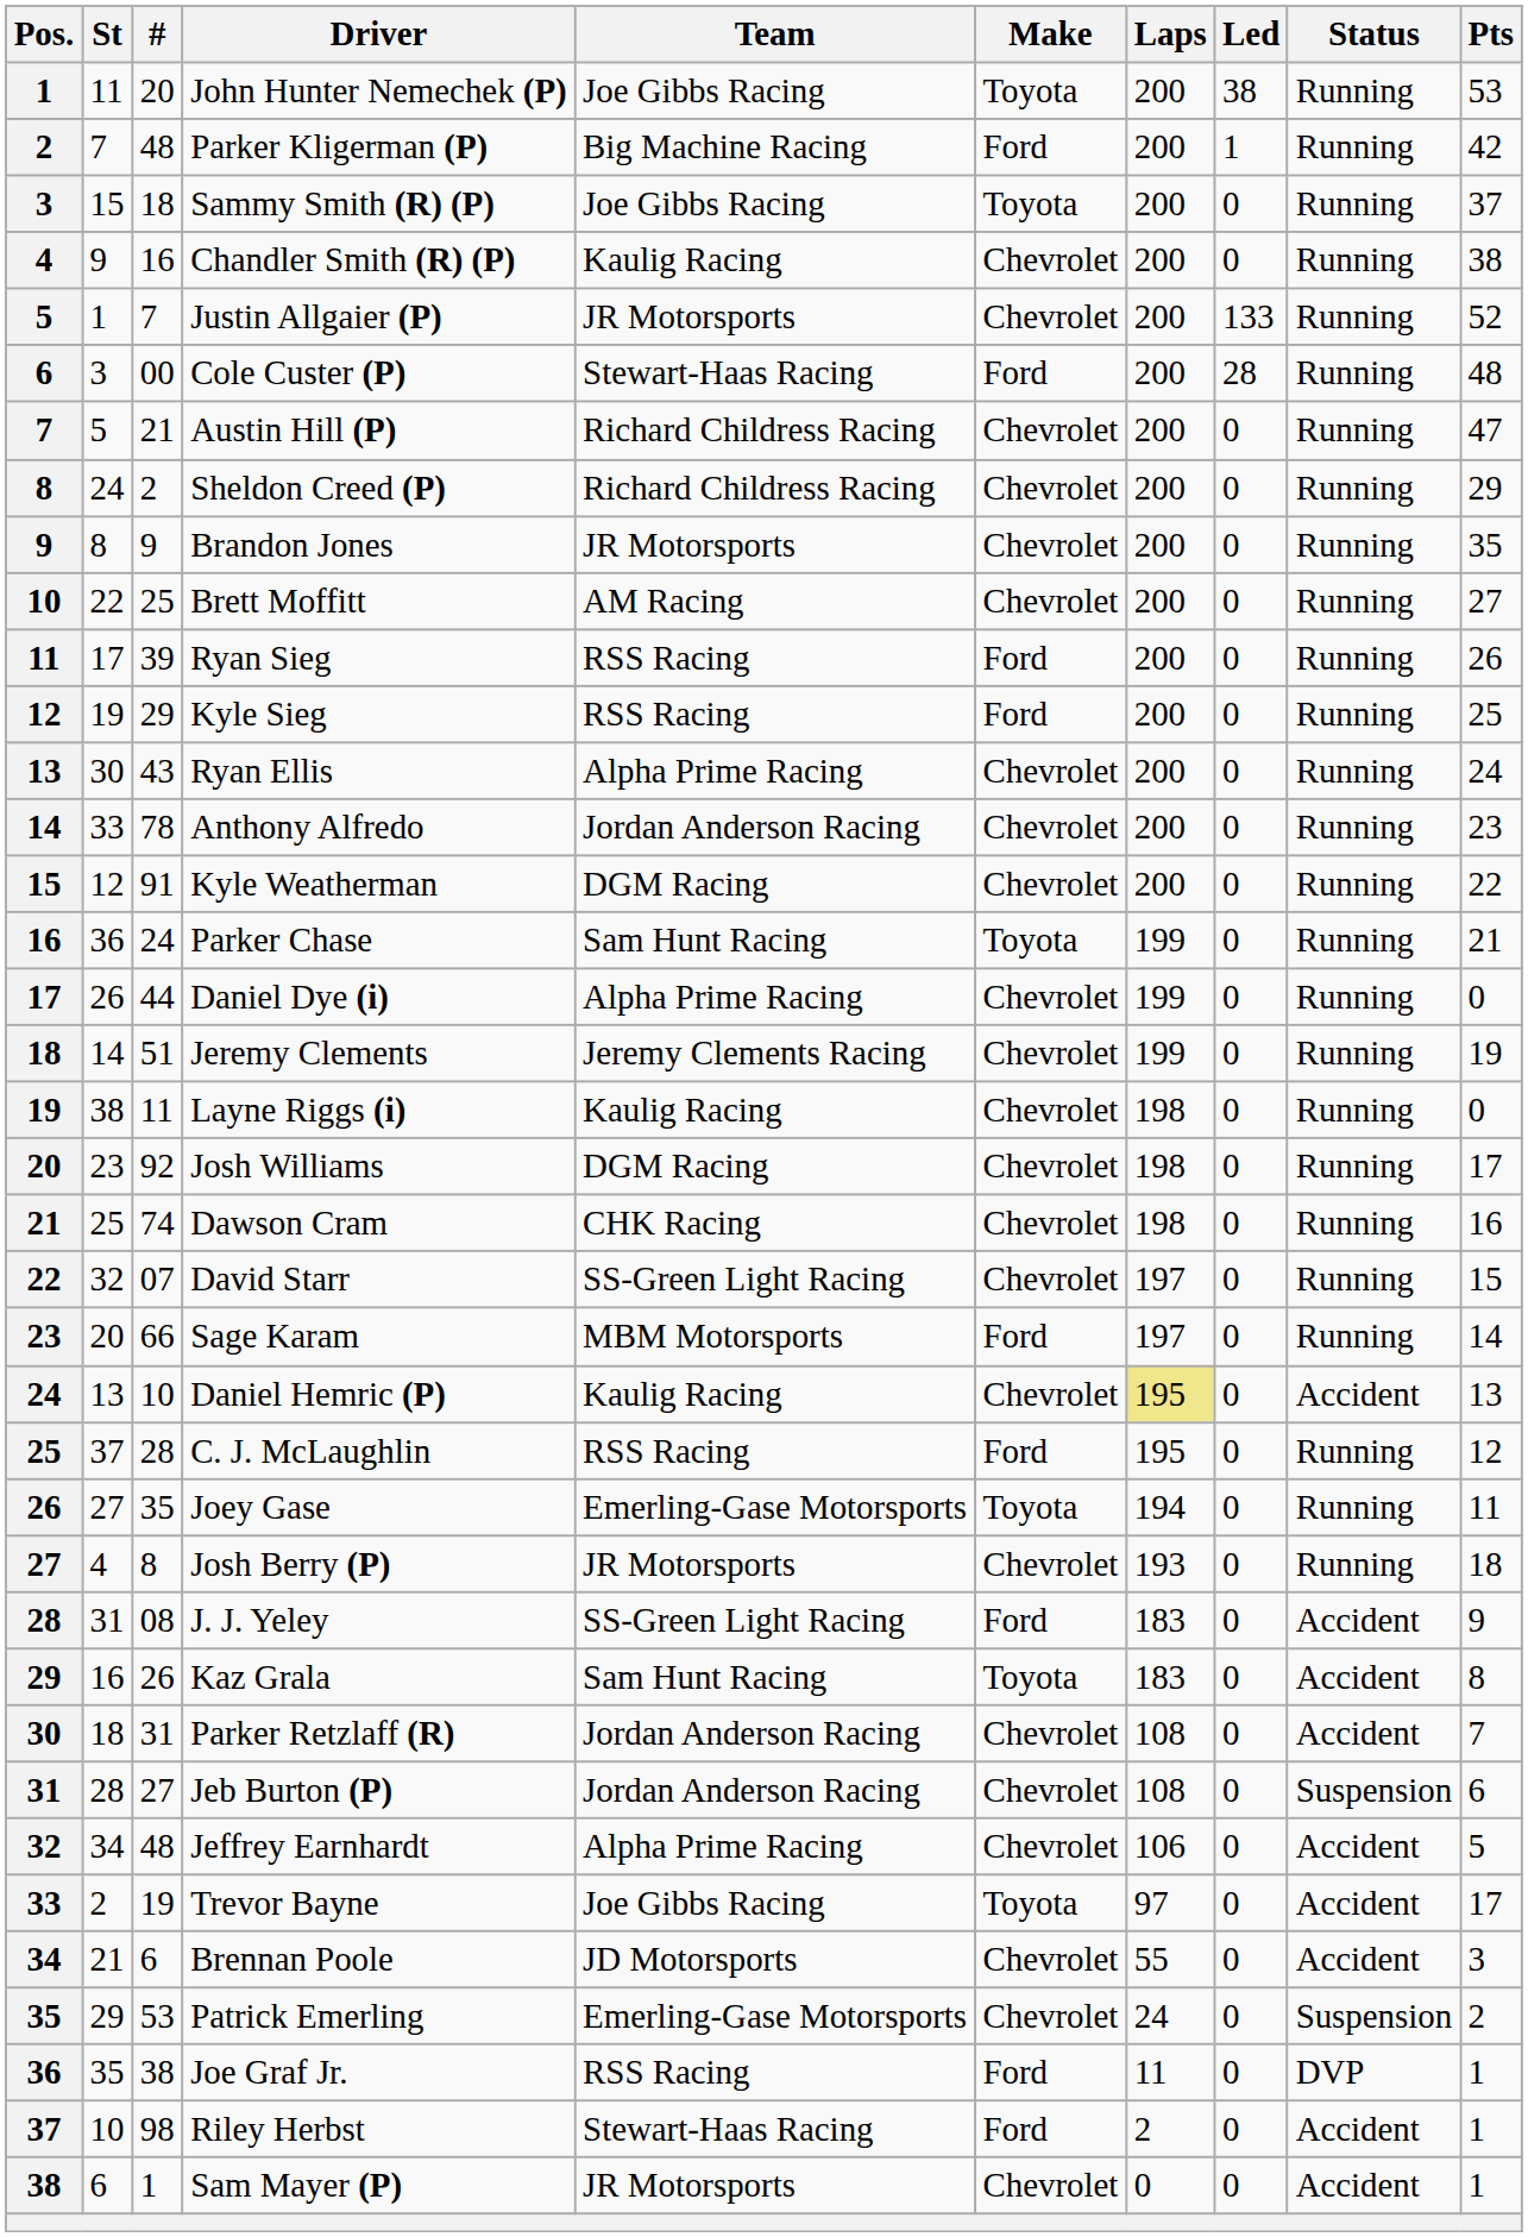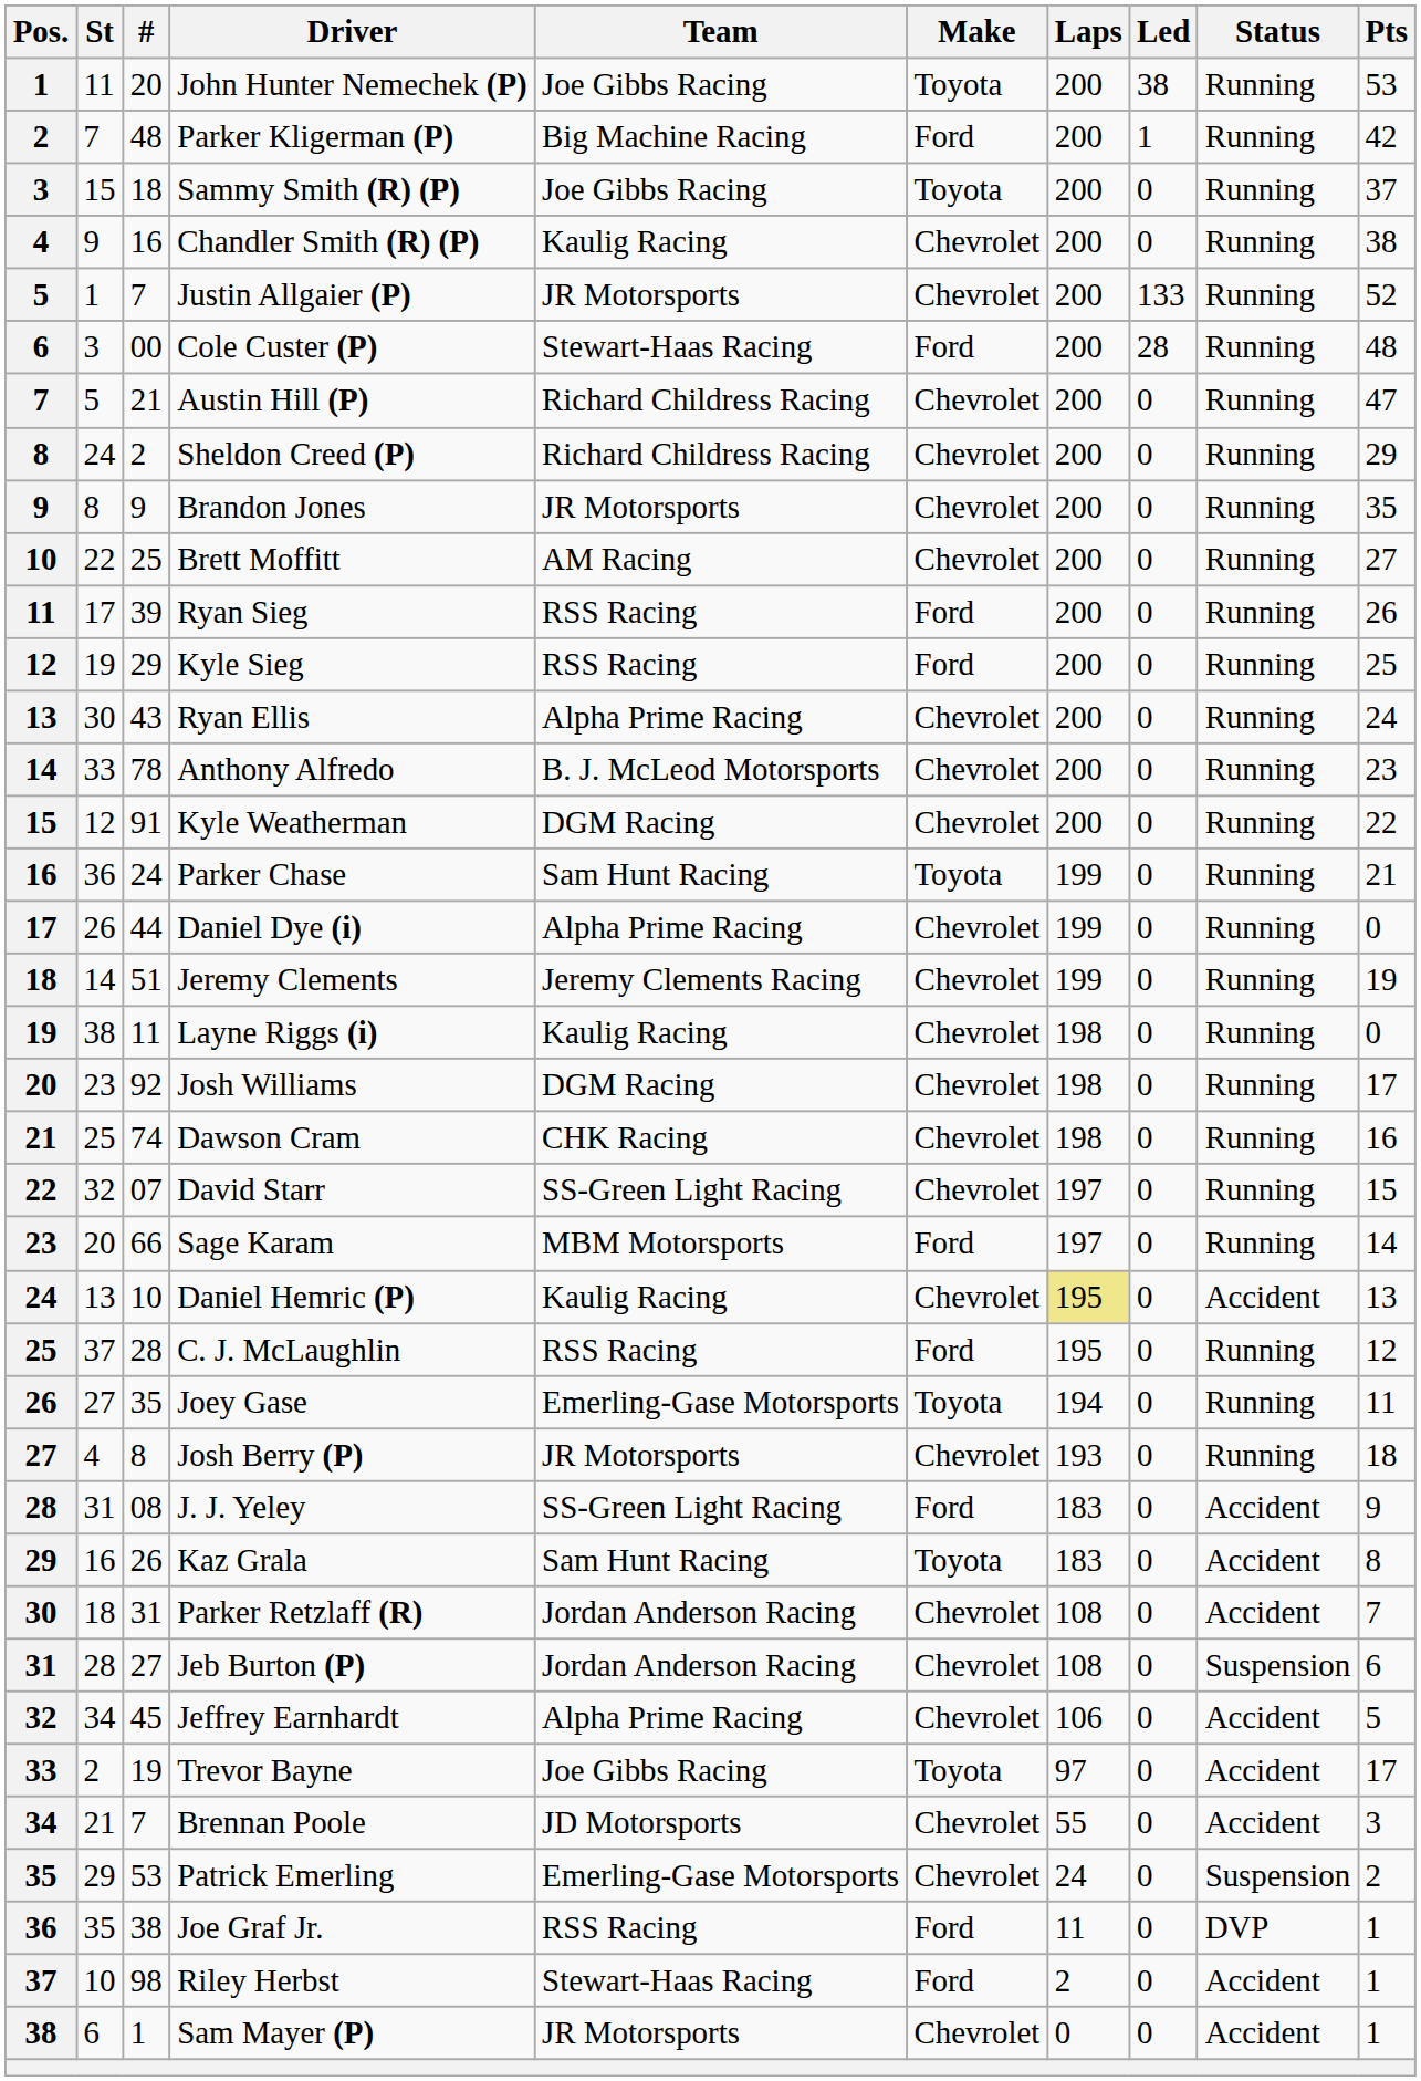 <table class="wikitable" style="font-size:95%">
 <tr>
 <th>Pos.</th>
 <th>St</th>
 <th>#</th>
 <th>Driver</th>
 <th>Team</th>
 <th>Make</th>
 <th>Laps</th>
 <th>Led</th>
 <th>Status</th>
 <th>Pts</th>
 </tr>
 <tr>
 <th>1</th>
 <td>11</td>
 <td>20</td>
 <td>John Hunter Nemechek <strong>(P)</strong></td>
 <td>Joe Gibbs Racing</td>
 <td>Toyota</td>
 <td>200</td>
 <td>38</td>
 <td>Running</td>
 <td>53</td>
 </tr>
 <tr>
 <th>2</th>
 <td>7</td>
 <td>48</td>
 <td>Parker Kligerman <strong>(P)</strong></td>
 <td>Big Machine Racing</td>
 <td>Ford</td>
 <td>200</td>
 <td>1</td>
 <td>Running</td>
 <td>42</td>
 </tr>
 <tr>
 <th>3</th>
 <td>15</td>
 <td>18</td>
 <td>Sammy Smith <strong>(R)</strong> <strong>(P)</strong></td>
 <td>Joe Gibbs Racing</td>
 <td>Toyota</td>
 <td>200</td>
 <td>0</td>
 <td>Running</td>
 <td>37</td>
 </tr>
 <tr>
 <th>4</th>
 <td>9</td>
 <td>16</td>
 <td>Chandler Smith <strong>(R)</strong> <strong>(P)</strong></td>
 <td>Kaulig Racing</td>
 <td>Chevrolet</td>
 <td>200</td>
 <td>0</td>
 <td>Running</td>
 <td>38</td>
 </tr>
 <tr>
 <th>5</th>
 <td>1</td>
 <td>7</td>
 <td>Justin Allgaier <strong>(P)</strong></td>
 <td>JR Motorsports</td>
 <td>Chevrolet</td>
 <td>200</td>
 <td>133</td>
 <td>Running</td>
 <td>52</td>
 </tr>
 <tr>
 <th>6</th>
 <td>3</td>
 <td>00</td>
 <td>Cole Custer <strong>(P)</strong></td>
 <td>Stewart-Haas Racing</td>
 <td>Ford</td>
 <td>200</td>
 <td>28</td>
 <td>Running</td>
 <td>48</td>
 </tr>
 <tr>
 <th>7</th>
 <td>5</td>
 <td>21</td>
 <td>Austin Hill <strong>(P)</strong></td>
 <td>Richard Childress Racing</td>
 <td>Chevrolet</td>
 <td>200</td>
 <td>0</td>
 <td>Running</td>
 <td>47</td>
 </tr>
 <tr>
 <th>8</th>
 <td>24</td>
 <td>2</td>
 <td>Sheldon Creed <strong>(P)</strong></td>
 <td>Richard Childress Racing</td>
 <td>Chevrolet</td>
 <td>200</td>
 <td>0</td>
 <td>Running</td>
 <td>29</td>
 </tr>
 <tr>
 <th>9</th>
 <td>8</td>
 <td>9</td>
 <td>Brandon Jones</td>
 <td>JR Motorsports</td>
 <td>Chevrolet</td>
 <td>200</td>
 <td>0</td>
 <td>Running</td>
 <td>35</td>
 </tr>
 <tr>
 <th>10</th>
 <td>22</td>
 <td>25</td>
 <td>Brett Moffitt</td>
 <td>AM Racing</td>
 <td>Chevrolet</td>
 <td>200</td>
 <td>0</td>
 <td>Running</td>
 <td>27</td>
 </tr>
 <tr>
 <th>11</th>
 <td>17</td>
 <td>39</td>
 <td>Ryan Sieg</td>
 <td>RSS Racing</td>
 <td>Ford</td>
 <td>200</td>
 <td>0</td>
 <td>Running</td>
 <td>26</td>
 </tr>
 <tr>
 <th>12</th>
 <td>19</td>
 <td>29</td>
 <td>Kyle Sieg</td>
 <td>RSS Racing</td>
 <td>Ford</td>
 <td>200</td>
 <td>0</td>
 <td>Running</td>
 <td>25</td>
 </tr>
 <tr>
 <th>13</th>
 <td>30</td>
 <td>43</td>
 <td>Ryan Ellis</td>
 <td>Alpha Prime Racing</td>
 <td>Chevrolet</td>
 <td>200</td>
 <td>0</td>
 <td>Running</td>
 <td>24</td>
 </tr>
 <tr>
 <th>14</th>
 <td>33</td>
 <td>78</td>
 <td>Anthony Alfredo</td>
-<td>Jordan Anderson Racing</td>
+<td>B. J. McLeod Motorsports</td>
 <td>Chevrolet</td>
 <td>200</td>
 <td>0</td>
 <td>Running</td>
 <td>23</td>
 </tr>
 <tr>
 <th>15</th>
 <td>12</td>
 <td>91</td>
 <td>Kyle Weatherman</td>
 <td>DGM Racing</td>
 <td>Chevrolet</td>
 <td>200</td>
 <td>0</td>
 <td>Running</td>
 <td>22</td>
 </tr>
 <tr>
 <th>16</th>
 <td>36</td>
 <td>24</td>
 <td>Parker Chase</td>
 <td>Sam Hunt Racing</td>
 <td>Toyota</td>
 <td>199</td>
 <td>0</td>
 <td>Running</td>
 <td>21</td>
 </tr>
 <tr>
 <th>17</th>
 <td>26</td>
 <td>44</td>
 <td>Daniel Dye <strong>(i)</strong></td>
 <td>Alpha Prime Racing</td>
 <td>Chevrolet</td>
 <td>199</td>
 <td>0</td>
 <td>Running</td>
 <td>0</td>
 </tr>
 <tr>
 <th>18</th>
 <td>14</td>
 <td>51</td>
 <td>Jeremy Clements</td>
 <td>Jeremy Clements Racing</td>
 <td>Chevrolet</td>
 <td>199</td>
 <td>0</td>
 <td>Running</td>
 <td>19</td>
 </tr>
 <tr>
 <th>19</th>
 <td>38</td>
 <td>11</td>
 <td>Layne Riggs <strong>(i)</strong></td>
 <td>Kaulig Racing</td>
 <td>Chevrolet</td>
 <td>198</td>
 <td>0</td>
 <td>Running</td>
 <td>0</td>
 </tr>
 <tr>
 <th>20</th>
 <td>23</td>
 <td>92</td>
 <td>Josh Williams</td>
 <td>DGM Racing</td>
 <td>Chevrolet</td>
 <td>198</td>
 <td>0</td>
 <td>Running</td>
 <td>17</td>
 </tr>
 <tr>
 <th>21</th>
 <td>25</td>
 <td>74</td>
 <td>Dawson Cram</td>
 <td>CHK Racing</td>
 <td>Chevrolet</td>
 <td>198</td>
 <td>0</td>
 <td>Running</td>
 <td>16</td>
 </tr>
 <tr>
 <th>22</th>
 <td>32</td>
 <td>07</td>
 <td>David Starr</td>
 <td>SS-Green Light Racing</td>
 <td>Chevrolet</td>
 <td>197</td>
 <td>0</td>
 <td>Running</td>
 <td>15</td>
 </tr>
 <tr>
 <th>23</th>
 <td>20</td>
 <td>66</td>
 <td>Sage Karam</td>
 <td>MBM Motorsports</td>
 <td>Ford</td>
 <td>197</td>
 <td>0</td>
 <td>Running</td>
 <td>14</td>
 </tr>
 <tr>
 <th>24</th>
 <td>13</td>
 <td>10</td>
 <td>Daniel Hemric <strong>(P)</strong></td>
 <td>Kaulig Racing</td>
 <td>Chevrolet</td>
 <td style="background: khaki;">195</td>
 <td>0</td>
 <td>Accident</td>
 <td>13</td>
 </tr>
 <tr>
 <th>25</th>
 <td>37</td>
 <td>28</td>
 <td>C. J. McLaughlin</td>
 <td>RSS Racing</td>
 <td>Ford</td>
 <td>195</td>
 <td>0</td>
 <td>Running</td>
 <td>12</td>
 </tr>
 <tr>
 <th>26</th>
 <td>27</td>
 <td>35</td>
 <td>Joey Gase</td>
 <td>Emerling-Gase Motorsports</td>
 <td>Toyota</td>
 <td>194</td>
 <td>0</td>
 <td>Running</td>
 <td>11</td>
 </tr>
 <tr>
 <th>27</th>
 <td>4</td>
 <td>8</td>
 <td>Josh Berry <strong>(P)</strong></td>
 <td>JR Motorsports</td>
 <td>Chevrolet</td>
 <td>193</td>
 <td>0</td>
 <td>Running</td>
 <td>18</td>
 </tr>
 <tr>
 <th>28</th>
 <td>31</td>
 <td>08</td>
 <td>J. J. Yeley</td>
 <td>SS-Green Light Racing</td>
 <td>Ford</td>
 <td>183</td>
 <td>0</td>
 <td>Accident</td>
 <td>9</td>
 </tr>
 <tr>
 <th>29</th>
 <td>16</td>
 <td>26</td>
 <td>Kaz Grala</td>
 <td>Sam Hunt Racing</td>
 <td>Toyota</td>
 <td>183</td>
 <td>0</td>
 <td>Accident</td>
 <td>8</td>
 </tr>
 <tr>
 <th>30</th>
 <td>18</td>
 <td>31</td>
 <td>Parker Retzlaff <strong>(R)</strong></td>
 <td>Jordan Anderson Racing</td>
 <td>Chevrolet</td>
 <td>108</td>
 <td>0</td>
 <td>Accident</td>
 <td>7</td>
 </tr>
 <tr>
 <th>31</th>
 <td>28</td>
 <td>27</td>
 <td>Jeb Burton <strong>(P)</strong></td>
 <td>Jordan Anderson Racing</td>
 <td>Chevrolet</td>
 <td>108</td>
 <td>0</td>
 <td>Suspension</td>
 <td>6</td>
 </tr>
 <tr>
 <th>32</th>
 <td>34</td>
-<td>48</td>
+<td>45</td>
 <td>Jeffrey Earnhardt</td>
 <td>Alpha Prime Racing</td>
 <td>Chevrolet</td>
 <td>106</td>
 <td>0</td>
 <td>Accident</td>
 <td>5</td>
 </tr>
 <tr>
 <th>33</th>
 <td>2</td>
 <td>19</td>
 <td>Trevor Bayne</td>
 <td>Joe Gibbs Racing</td>
 <td>Toyota</td>
 <td>97</td>
 <td>0</td>
 <td>Accident</td>
 <td>17</td>
 </tr>
 <tr>
 <th>34</th>
 <td>21</td>
-<td>6</td>
+<td>7</td>
 <td>Brennan Poole</td>
 <td>JD Motorsports</td>
 <td>Chevrolet</td>
 <td>55</td>
 <td>0</td>
 <td>Accident</td>
 <td>3</td>
 </tr>
 <tr>
 <th>35</th>
 <td>29</td>
 <td>53</td>
 <td>Patrick Emerling</td>
 <td>Emerling-Gase Motorsports</td>
 <td>Chevrolet</td>
 <td>24</td>
 <td>0</td>
 <td>Suspension</td>
 <td>2</td>
 </tr>
 <tr>
 <th>36</th>
 <td>35</td>
 <td>38</td>
 <td>Joe Graf Jr.</td>
 <td>RSS Racing</td>
 <td>Ford</td>
 <td>11</td>
 <td>0</td>
 <td>DVP</td>
 <td>1</td>
 </tr>
 <tr>
 <th>37</th>
 <td>10</td>
 <td>98</td>
 <td>Riley Herbst</td>
 <td>Stewart-Haas Racing</td>
 <td>Ford</td>
 <td>2</td>
 <td>0</td>
 <td>Accident</td>
 <td>1</td>
 </tr>
 <tr>
 <th>38</th>
 <td>6</td>
 <td>1</td>
 <td>Sam Mayer <strong>(P)</strong></td>
 <td>JR Motorsports</td>
 <td>Chevrolet</td>
 <td>0</td>
 <td>0</td>
 <td>Accident</td>
 <td>1</td>
 </tr>
 <tr>
 <th colspan="10"></th>
 </tr>
 </table>
